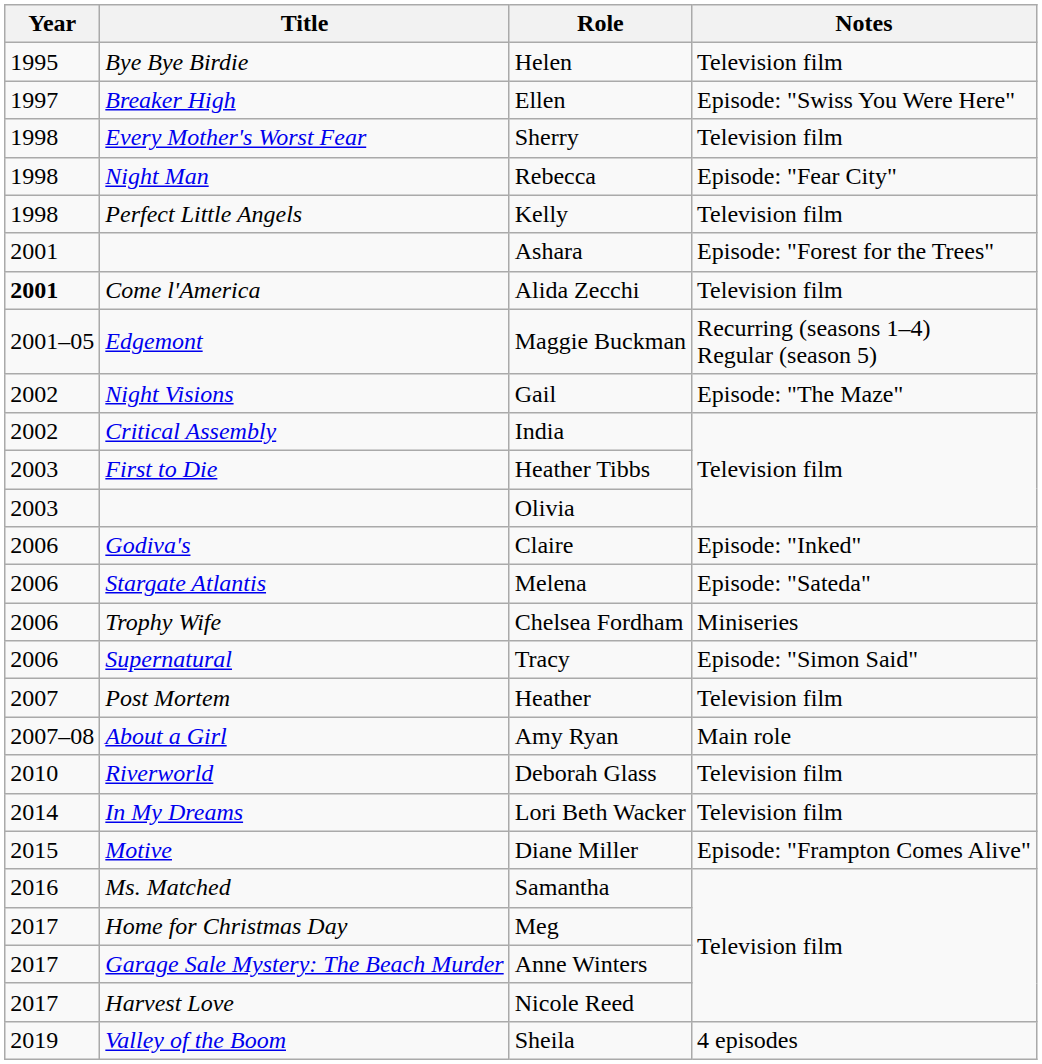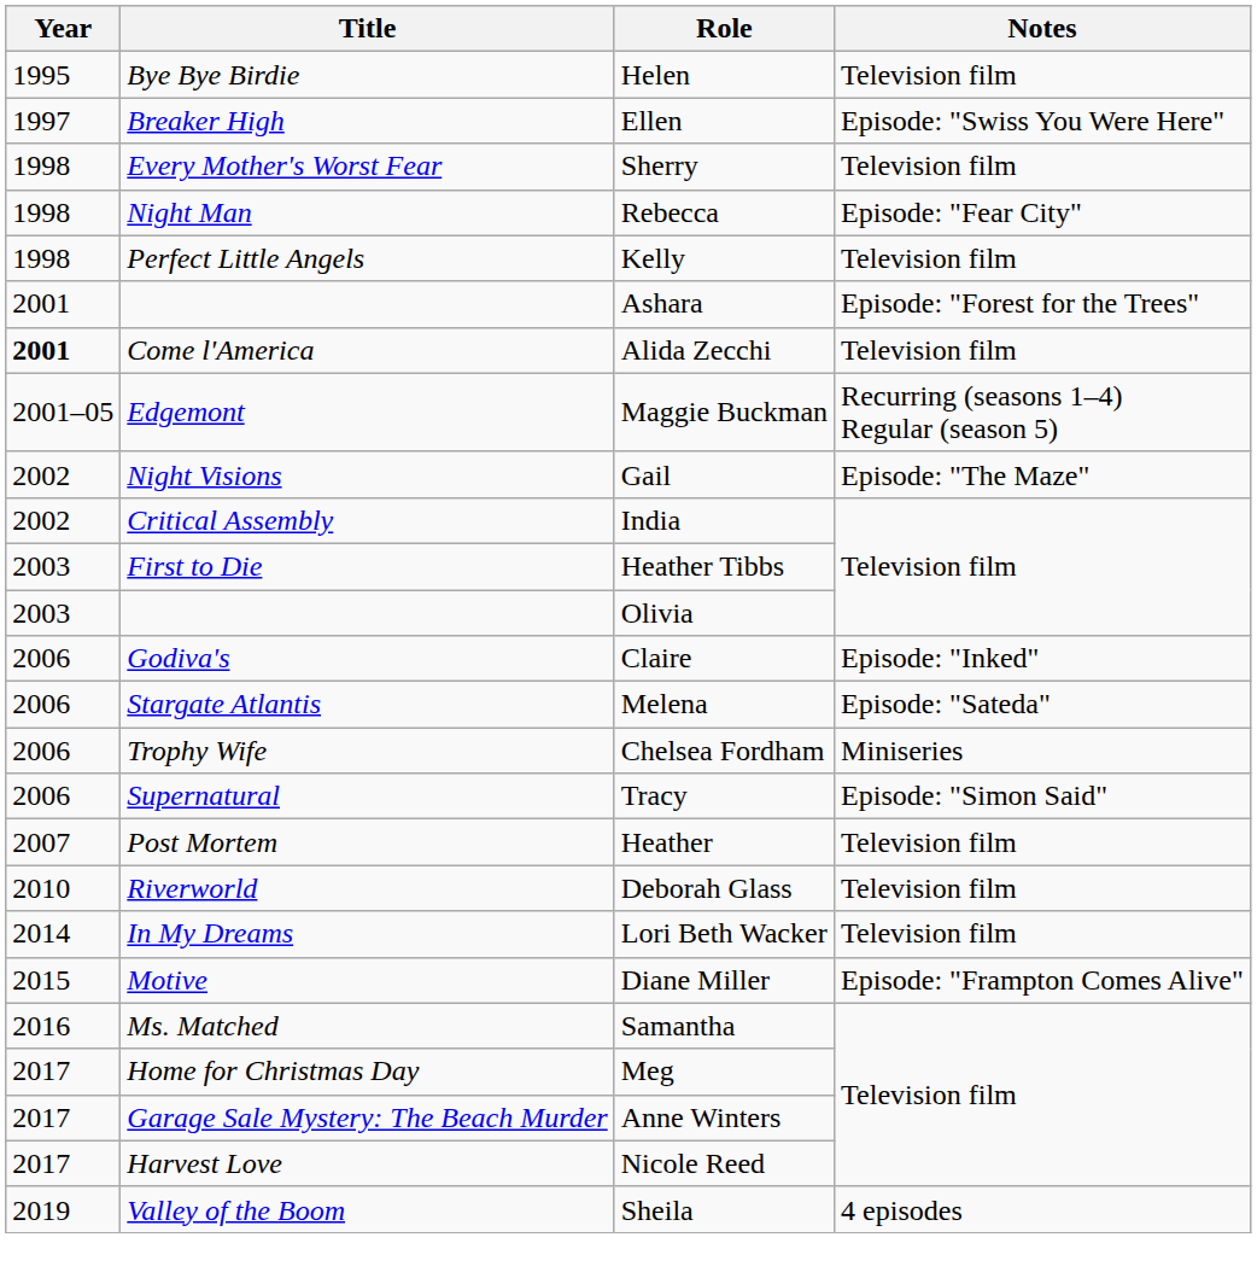 <table class="wikitable sortable">
 <tr>
 <th>Year</th>
 <th>Title</th>
 <th>Role</th>
 <th class="unsortable">Notes</th>
 </tr>
 <tr>
 <td>1995</td>
 <td><em>Bye Bye Birdie</em></td>
 <td>Helen</td>
 <td>Television film</td>
 </tr>
 <tr>
 <td>1997</td>
 <td><em><a href='#'>Breaker High</a></em></td>
 <td>Ellen</td>
 <td>Episode: "Swiss You Were Here"</td>
 </tr>
 <tr>
 <td>1998</td>
 <td><em><a href='#'>Every Mother's Worst Fear</a></em></td>
 <td>Sherry</td>
 <td>Television film</td>
 </tr>
 <tr>
 <td>1998</td>
 <td><em><a href='#'>Night Man</a></em></td>
 <td>Rebecca</td>
 <td>Episode: "Fear City"</td>
 </tr>
 <tr>
 <td>1998</td>
 <td><em>Perfect Little Angels</em></td>
 <td>Kelly</td>
 <td>Television film</td>
 </tr>
 <tr>
 <td>2001</td>
 <td><em></em></td>
 <td>Ashara</td>
 <td>Episode: "Forest for the Trees"</td>
 </tr>
 <tr>
 <td><strong>2001</strong></td>
 <td><em>Come l'America</em></td>
 <td>Alida Zecchi</td>
 <td>Television film</td>
 </tr>
 <tr>
 <td>2001–05</td>
 <td><em><a href='#'>Edgemont</a></em></td>
 <td>Maggie Buckman</td>
 <td>Recurring (seasons 1–4)<br>Regular (season 5)</td>
 </tr>
 <tr>
 <td>2002</td>
 <td><em><a href='#'>Night Visions</a></em></td>
 <td>Gail</td>
 <td>Episode: "The Maze"</td>
 </tr>
 <tr>
 <td>2002</td>
 <td><em><a href='#'>Critical Assembly</a></em></td>
 <td>India</td>
 <td rowspan="3">Television film</td>
 </tr>
 <tr>
 <td>2003</td>
 <td><em><a href='#'>First to Die</a></em></td>
 <td>Heather Tibbs</td>
 </tr>
 <tr>
 <td>2003</td>
 <td><em></em></td>
 <td>Olivia</td>
 </tr>
 <tr>
 <td>2006</td>
 <td><em><a href='#'>Godiva's</a></em></td>
 <td>Claire</td>
 <td>Episode: "Inked"</td>
 </tr>
 <tr>
 <td>2006</td>
 <td><em><a href='#'>Stargate Atlantis</a></em></td>
 <td>Melena</td>
 <td>Episode: "Sateda"</td>
 </tr>
 <tr>
 <td>2006</td>
 <td><em>Trophy Wife</em></td>
 <td>Chelsea Fordham</td>
 <td>Miniseries</td>
 </tr>
 <tr>
 <td>2006</td>
 <td><em><a href='#'>Supernatural</a></em></td>
 <td>Tracy</td>
 <td>Episode: "Simon Said"</td>
 </tr>
 <tr>
 <td>2007</td>
 <td><em>Post Mortem</em></td>
 <td>Heather</td>
 <td>Television film</td>
 </tr>
 <tr>
-<td>2007–08</td>
-<td><em><a href='#'>About a Girl</a></em></td>
-<td>Amy Ryan</td>
-<td>Main role</td>
-</tr>
-<tr>
 <td>2010</td>
 <td><em><a href='#'>Riverworld</a></em></td>
 <td>Deborah Glass</td>
 <td>Television film</td>
 </tr>
 <tr>
 <td>2014</td>
 <td><em><a href='#'>In My Dreams</a></em></td>
 <td>Lori Beth Wacker</td>
 <td>Television film</td>
 </tr>
 <tr>
 <td>2015</td>
 <td><em><a href='#'>Motive</a></em></td>
 <td>Diane Miller</td>
 <td>Episode: "Frampton Comes Alive"</td>
 </tr>
 <tr>
 <td>2016</td>
 <td><em>Ms. Matched</em></td>
 <td>Samantha</td>
 <td rowspan="4">Television film</td>
 </tr>
 <tr>
 <td>2017</td>
 <td><em>Home for Christmas Day</em></td>
 <td>Meg</td>
 </tr>
 <tr>
 <td>2017</td>
 <td><em><a href='#'>Garage Sale Mystery: The Beach Murder</a></em></td>
 <td>Anne Winters</td>
 </tr>
 <tr>
 <td>2017</td>
 <td><em>Harvest Love</em></td>
 <td>Nicole Reed</td>
 </tr>
 <tr>
 <td>2019</td>
 <td><em><a href='#'>Valley of the Boom</a></em></td>
 <td>Sheila</td>
 <td>4 episodes</td>
 </tr>
 </table>
